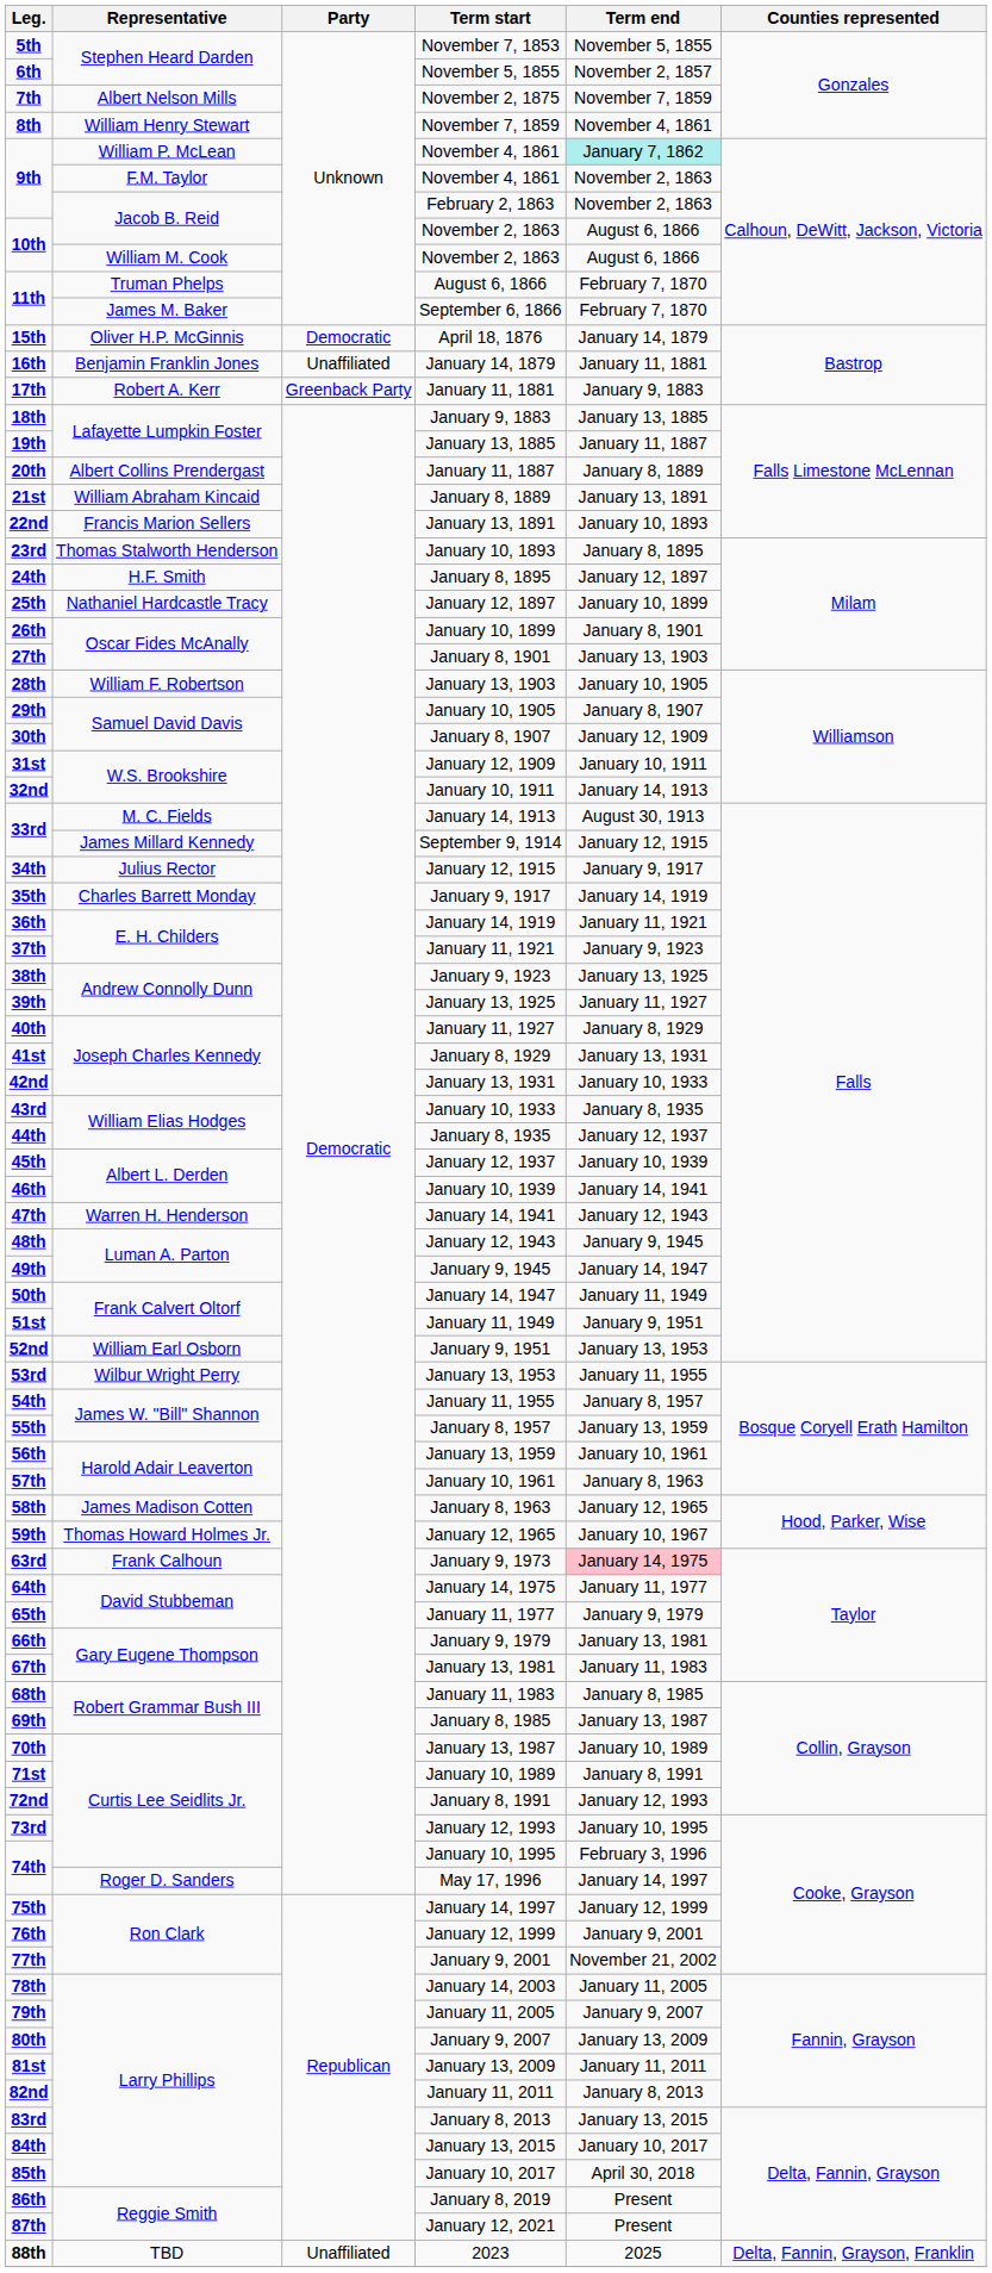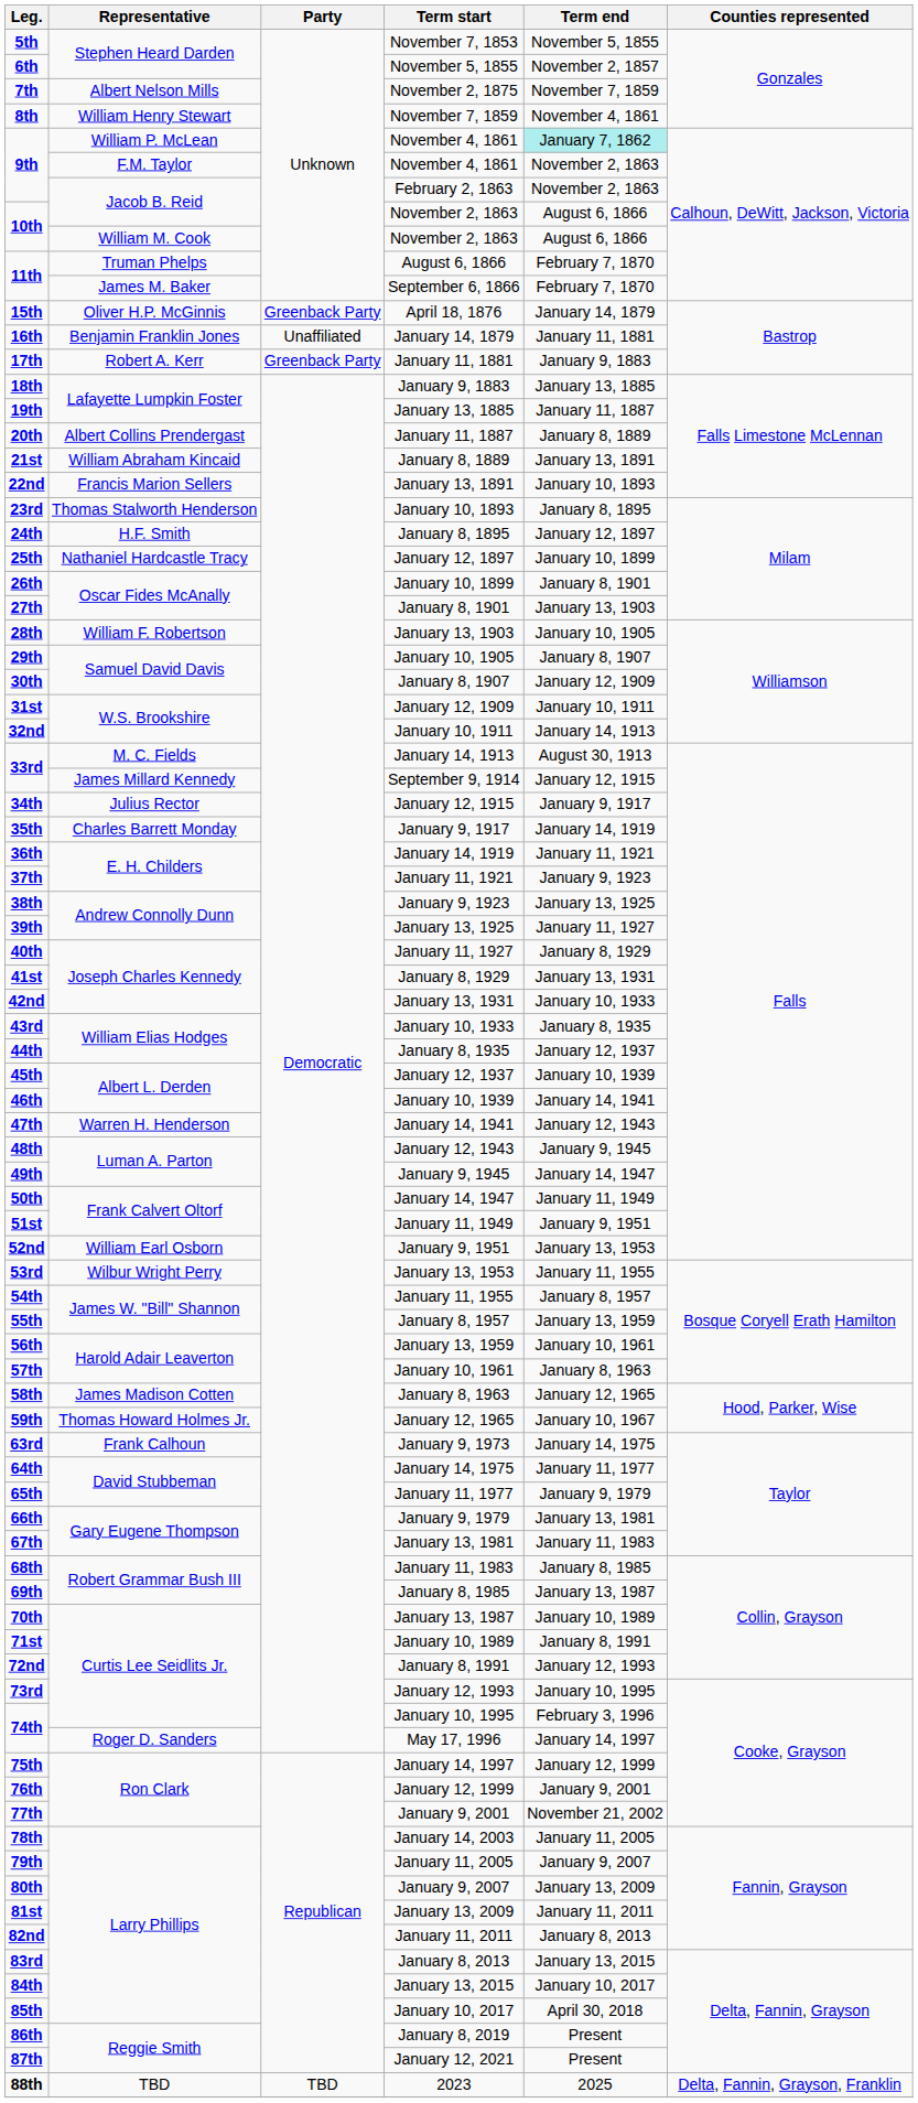 <table class="wikitable" style="text-align:center">
 <tr>
 <th>Leg.</th>
 <th>Representative</th>
 <th>Party</th>
 <th>Term start</th>
 <th>Term end</th>
 <th>Counties represented</th>
 </tr>
 <tr>
 <td><a href='#'><strong>5th</strong></a></td>
 <td rowspan=2><a href='#'>Stephen Heard Darden</a></td>
 <td rowspan=11>Unknown</td>
 <td>November 7, 1853</td>
 <td>November 5, 1855</td>
 <td rowspan=4><a href='#'>Gonzales</a></td>
 </tr>
 <tr>
 <td><a href='#'><strong>6th</strong></a></td>
 <td>November 5, 1855</td>
 <td>November 2, 1857</td>
 </tr>
 <tr>
 <td><a href='#'><strong>7th</strong></a></td>
 <td><a href='#'>Albert Nelson Mills</a></td>
 <td>November 2, 1875</td>
 <td>November 7, 1859</td>
 </tr>
 <tr>
 <td><a href='#'><strong>8th</strong></a></td>
 <td><a href='#'>William Henry Stewart</a></td>
 <td>November 7, 1859</td>
 <td>November 4, 1861</td>
 </tr>
 <tr>
 <td rowspan=3><a href='#'><strong>9th</strong></a></td>
 <td><a href='#'>William P. McLean</a></td>
 <td>November 4, 1861</td>
 <td style="background: paleturquoise;">January 7, 1862</td>
 <td rowspan=7><a href='#'>Calhoun</a>, <a href='#'>DeWitt</a>, <a href='#'>Jackson</a>, <a href='#'>Victoria</a></td>
 </tr>
 <tr>
 <td><a href='#'>F.M. Taylor</a></td>
 <td>November 4, 1861</td>
 <td>November 2, 1863</td>
 </tr>
 <tr>
 <td rowspan=2><a href='#'>Jacob B. Reid</a></td>
 <td>February 2, 1863</td>
 <td>November 2, 1863</td>
 </tr>
 <tr>
 <td rowspan=2><a href='#'><strong>10th</strong></a></td>
 <td>November 2, 1863</td>
 <td>August 6, 1866</td>
 </tr>
 <tr>
 <td><a href='#'>William M. Cook</a></td>
 <td>November 2, 1863</td>
 <td>August 6, 1866</td>
 </tr>
 <tr>
 <td rowspan=2><a href='#'><strong>11th</strong></a></td>
 <td><a href='#'>Truman Phelps</a></td>
 <td>August 6, 1866</td>
 <td>February 7, 1870</td>
 </tr>
 <tr>
 <td><a href='#'>James M. Baker</a></td>
 <td>September 6, 1866</td>
 <td>February 7, 1870</td>
 </tr>
 <tr>
 <td><a href='#'><strong>15th</strong></a></td>
 <td><a href='#'>Oliver H.P. McGinnis</a></td>
-<td><a href='#'>Democratic</a></td>
+<td><a href='#'>Greenback Party</a></td>
 <td>April 18, 1876</td>
 <td>January 14, 1879</td>
 <td rowspan=3><a href='#'>Bastrop</a></td>
 </tr>
 <tr>
 <td><a href='#'><strong>16th</strong></a></td>
 <td><a href='#'>Benjamin Franklin Jones</a></td>
 <td>Unaffiliated</td>
 <td>January 14, 1879</td>
 <td>January 11, 1881</td>
 </tr>
 <tr>
 <td><a href='#'><strong>17th</strong></a></td>
 <td><a href='#'>Robert A. Kerr</a></td>
 <td><a href='#'>Greenback Party</a></td>
 <td>January 11, 1881</td>
 <td>January 9, 1883</td>
 </tr>
 <tr>
 <td><a href='#'><strong>18th</strong></a></td>
 <td rowspan=2><a href='#'>Lafayette Lumpkin Foster</a></td>
 <td rowspan=56 ><a href='#'>Democratic</a></td>
 <td>January 9, 1883</td>
 <td>January 13, 1885</td>
 <td rowspan=5><a href='#'>Falls</a> <a href='#'>Limestone</a> <a href='#'>McLennan</a></td>
 </tr>
 <tr>
 <td><a href='#'><strong>19th</strong></a></td>
 <td>January 13, 1885</td>
 <td>January 11, 1887</td>
 </tr>
 <tr>
 <td><a href='#'><strong>20th</strong></a></td>
 <td><a href='#'>Albert Collins Prendergast</a></td>
 <td>January 11, 1887</td>
 <td>January 8, 1889</td>
 </tr>
 <tr>
 <td><a href='#'><strong>21st</strong></a></td>
 <td><a href='#'>William Abraham Kincaid</a></td>
 <td>January 8, 1889</td>
 <td>January 13, 1891</td>
 </tr>
 <tr>
 <td><a href='#'><strong>22nd</strong></a></td>
 <td><a href='#'>Francis Marion Sellers</a></td>
 <td>January 13, 1891</td>
 <td>January 10, 1893</td>
 </tr>
 <tr>
 <td><a href='#'><strong>23rd</strong></a></td>
 <td><a href='#'>Thomas Stalworth Henderson</a></td>
 <td>January 10, 1893</td>
 <td>January 8, 1895</td>
 <td rowspan=5><a href='#'>Milam</a></td>
 </tr>
 <tr>
 <td><a href='#'><strong>24th</strong></a></td>
 <td><a href='#'>H.F. Smith</a></td>
 <td>January 8, 1895</td>
 <td>January 12, 1897</td>
 </tr>
 <tr>
 <td><a href='#'><strong>25th</strong></a></td>
 <td><a href='#'>Nathaniel Hardcastle Tracy</a></td>
 <td>January 12, 1897</td>
 <td>January 10, 1899</td>
 </tr>
 <tr>
 <td><a href='#'><strong>26th</strong></a></td>
 <td rowspan=2><a href='#'>Oscar Fides McAnally</a></td>
 <td>January 10, 1899</td>
 <td>January 8, 1901</td>
 </tr>
 <tr>
 <td><a href='#'><strong>27th</strong></a></td>
 <td>January 8, 1901</td>
 <td>January 13, 1903</td>
 </tr>
 <tr>
 <td><a href='#'><strong>28th</strong></a></td>
 <td><a href='#'>William F. Robertson</a></td>
 <td>January 13, 1903</td>
 <td>January 10, 1905</td>
 <td rowspan=5><a href='#'>Williamson</a></td>
 </tr>
 <tr>
 <td><a href='#'><strong>29th</strong></a></td>
 <td rowspan=2><a href='#'>Samuel David Davis</a></td>
 <td>January 10, 1905</td>
 <td>January 8, 1907</td>
 </tr>
 <tr>
 <td><a href='#'><strong>30th</strong></a></td>
 <td>January 8, 1907</td>
 <td>January 12, 1909</td>
 </tr>
 <tr>
 <td><a href='#'><strong>31st</strong></a></td>
 <td rowspan=2><a href='#'>W.S. Brookshire</a></td>
 <td>January 12, 1909</td>
 <td>January 10, 1911</td>
 </tr>
 <tr>
 <td><a href='#'><strong>32nd</strong></a></td>
 <td>January 10, 1911</td>
 <td>January 14, 1913</td>
 </tr>
 <tr>
 <td rowspan=2><a href='#'><strong>33rd</strong></a></td>
 <td><a href='#'>M. C. Fields</a></td>
 <td>January 14, 1913</td>
 <td>August 30, 1913</td>
 <td rowspan=21><a href='#'>Falls</a></td>
 </tr>
 <tr>
 <td><a href='#'>James Millard Kennedy</a></td>
 <td>September 9, 1914</td>
 <td>January 12, 1915</td>
 </tr>
 <tr>
 <td><a href='#'><strong>34th</strong></a></td>
 <td><a href='#'>Julius Rector</a></td>
 <td>January 12, 1915</td>
 <td>January 9, 1917</td>
 </tr>
 <tr>
 <td><a href='#'><strong>35th</strong></a></td>
 <td><a href='#'>Charles Barrett Monday</a></td>
 <td>January 9, 1917</td>
 <td>January 14, 1919</td>
 </tr>
 <tr>
 <td><a href='#'><strong>36th</strong></a></td>
 <td rowspan=2><a href='#'>E. H. Childers</a></td>
 <td>January 14, 1919</td>
 <td>January 11, 1921</td>
 </tr>
 <tr>
 <td><a href='#'><strong>37th</strong></a></td>
 <td>January 11, 1921</td>
 <td>January 9, 1923</td>
 </tr>
 <tr>
 <td><a href='#'><strong>38th</strong></a></td>
 <td rowspan=2><a href='#'>Andrew Connolly Dunn</a></td>
 <td>January 9, 1923</td>
 <td>January 13, 1925</td>
 </tr>
 <tr>
 <td><a href='#'><strong>39th</strong></a></td>
 <td>January 13, 1925</td>
 <td>January 11, 1927</td>
 </tr>
 <tr>
 <td><a href='#'><strong>40th</strong></a></td>
 <td rowspan=3><a href='#'>Joseph Charles Kennedy</a></td>
 <td>January 11, 1927</td>
 <td>January 8, 1929</td>
 </tr>
 <tr>
 <td><a href='#'><strong>41st</strong></a></td>
 <td>January 8, 1929</td>
 <td>January 13, 1931</td>
 </tr>
 <tr>
 <td><a href='#'><strong>42nd</strong></a></td>
 <td>January 13, 1931</td>
 <td>January 10, 1933</td>
 </tr>
 <tr>
 <td><a href='#'><strong>43rd</strong></a></td>
 <td rowspan=2><a href='#'>William Elias Hodges</a></td>
 <td>January 10, 1933</td>
 <td>January 8, 1935</td>
 </tr>
 <tr>
 <td><a href='#'><strong>44th</strong></a></td>
 <td>January 8, 1935</td>
 <td>January 12, 1937</td>
 </tr>
 <tr>
 <td><a href='#'><strong>45th</strong></a></td>
 <td rowspan=2><a href='#'>Albert L. Derden</a></td>
 <td>January 12, 1937</td>
 <td>January 10, 1939</td>
 </tr>
 <tr>
 <td><a href='#'><strong>46th</strong></a></td>
 <td>January 10, 1939</td>
 <td>January 14, 1941</td>
 </tr>
 <tr>
 <td><a href='#'><strong>47th</strong></a></td>
 <td><a href='#'>Warren H. Henderson</a></td>
 <td>January 14, 1941</td>
 <td>January 12, 1943</td>
 </tr>
 <tr>
 <td><a href='#'><strong>48th</strong></a></td>
 <td rowspan=2><a href='#'>Luman A. Parton</a></td>
 <td>January 12, 1943</td>
 <td>January 9, 1945</td>
 </tr>
 <tr>
 <td><a href='#'><strong>49th</strong></a></td>
 <td>January 9, 1945</td>
 <td>January 14, 1947</td>
 </tr>
 <tr>
 <td><a href='#'><strong>50th</strong></a></td>
 <td rowspan=2><a href='#'>Frank Calvert Oltorf</a></td>
 <td>January 14, 1947</td>
 <td>January 11, 1949</td>
 </tr>
 <tr>
 <td><a href='#'><strong>51st</strong></a></td>
 <td>January 11, 1949</td>
 <td>January 9, 1951</td>
 </tr>
 <tr>
 <td><a href='#'><strong>52nd</strong></a></td>
 <td><a href='#'>William Earl Osborn</a></td>
 <td>January 9, 1951</td>
 <td>January 13, 1953</td>
 </tr>
 <tr>
 <td><a href='#'><strong>53rd</strong></a></td>
 <td><a href='#'>Wilbur Wright Perry</a></td>
 <td>January 13, 1953</td>
 <td>January 11, 1955</td>
 <td rowspan=5><a href='#'>Bosque</a> <a href='#'>Coryell</a> <a href='#'>Erath</a> <a href='#'>Hamilton</a></td>
 </tr>
 <tr>
 <td><a href='#'><strong>54th</strong></a></td>
 <td rowspan=2><a href='#'>James W. "Bill" Shannon</a></td>
 <td>January 11, 1955</td>
 <td>January 8, 1957</td>
 </tr>
 <tr>
 <td><a href='#'><strong>55th</strong></a></td>
 <td>January 8, 1957</td>
 <td>January 13, 1959</td>
 </tr>
 <tr>
 <td><a href='#'><strong>56th</strong></a></td>
 <td rowspan=2><a href='#'>Harold Adair Leaverton</a></td>
 <td>January 13, 1959</td>
 <td>January 10, 1961</td>
 </tr>
 <tr>
 <td><a href='#'><strong>57th</strong></a></td>
 <td>January 10, 1961</td>
 <td>January 8, 1963</td>
 </tr>
 <tr>
 <td><a href='#'><strong>58th</strong></a></td>
 <td><a href='#'>James Madison Cotten</a></td>
 <td>January 8, 1963</td>
 <td>January 12, 1965</td>
 <td rowspan=2><a href='#'>Hood</a>, <a href='#'>Parker</a>, <a href='#'>Wise</a></td>
 </tr>
 <tr>
 <td><a href='#'><strong>59th</strong></a></td>
 <td><a href='#'>Thomas Howard Holmes Jr.</a></td>
 <td>January 12, 1965</td>
 <td>January 10, 1967</td>
 </tr>
 <tr>
 <td><a href='#'><strong>63rd</strong></a></td>
 <td><a href='#'>Frank Calhoun</a></td>
 <td>January 9, 1973</td>
-<td style="background: pink;">January 14, 1975</td>
+<td>January 14, 1975</td>
 <td rowspan=5><a href='#'>Taylor</a></td>
 </tr>
 <tr>
 <td><a href='#'><strong>64th</strong></a></td>
 <td rowspan=2><a href='#'>David Stubbeman</a></td>
 <td>January 14, 1975</td>
 <td>January 11, 1977</td>
 </tr>
 <tr>
 <td><a href='#'><strong>65th</strong></a></td>
 <td>January 11, 1977</td>
 <td>January 9, 1979</td>
 </tr>
 <tr>
 <td><a href='#'><strong>66th</strong></a></td>
 <td rowspan=2><a href='#'>Gary Eugene Thompson</a></td>
 <td>January 9, 1979</td>
 <td>January 13, 1981</td>
 </tr>
 <tr>
 <td><a href='#'><strong>67th</strong></a></td>
 <td>January 13, 1981</td>
 <td>January 11, 1983</td>
 </tr>
 <tr>
 <td><a href='#'><strong>68th</strong></a></td>
 <td rowspan=2><a href='#'>Robert Grammar Bush III</a></td>
 <td>January 11, 1983</td>
 <td>January 8, 1985</td>
 <td rowspan=5><a href='#'>Collin</a>, <a href='#'>Grayson</a></td>
 </tr>
 <tr>
 <td><a href='#'><strong>69th</strong></a></td>
 <td>January 8, 1985</td>
 <td>January 13, 1987</td>
 </tr>
 <tr>
 <td><a href='#'><strong>70th</strong></a></td>
 <td rowspan=5><a href='#'>Curtis Lee Seidlits Jr.</a></td>
 <td>January 13, 1987</td>
 <td>January 10, 1989</td>
 </tr>
 <tr>
 <td><a href='#'><strong>71st</strong></a></td>
 <td>January 10, 1989</td>
 <td>January 8, 1991</td>
 </tr>
 <tr>
 <td><a href='#'><strong>72nd</strong></a></td>
 <td>January 8, 1991</td>
 <td>January 12, 1993</td>
 </tr>
 <tr>
 <td><a href='#'><strong>73rd</strong></a></td>
 <td>January 12, 1993</td>
 <td>January 10, 1995</td>
 <td rowspan=6><a href='#'>Cooke</a>, <a href='#'>Grayson</a></td>
 </tr>
 <tr>
 <td rowspan=2><a href='#'><strong>74th</strong></a></td>
 <td>January 10, 1995</td>
 <td>February 3, 1996</td>
 </tr>
 <tr>
 <td><a href='#'>Roger D. Sanders</a></td>
 <td>May 17, 1996</td>
 <td>January 14, 1997</td>
 </tr>
 <tr>
 <td><a href='#'><strong>75th</strong></a></td>
 <td rowspan=3><a href='#'>Ron Clark</a></td>
 <td rowspan=13 ><a href='#'>Republican</a></td>
 <td>January 14, 1997</td>
 <td>January 12, 1999</td>
 </tr>
 <tr>
 <td><a href='#'><strong>76th</strong></a></td>
 <td>January 12, 1999</td>
 <td>January 9, 2001</td>
 </tr>
 <tr>
 <td><a href='#'><strong>77th</strong></a></td>
 <td>January 9, 2001</td>
 <td>November 21, 2002</td>
 </tr>
 <tr>
 <td><a href='#'><strong>78th</strong></a></td>
 <td rowspan=8><a href='#'>Larry Phillips</a></td>
 <td>January 14, 2003</td>
 <td>January 11, 2005</td>
 <td rowspan=5><a href='#'>Fannin</a>, <a href='#'>Grayson</a></td>
 </tr>
 <tr>
 <td><a href='#'><strong>79th</strong></a></td>
 <td>January 11, 2005</td>
 <td>January 9, 2007</td>
 </tr>
 <tr>
 <td><a href='#'><strong>80th</strong></a></td>
 <td>January 9, 2007</td>
 <td>January 13, 2009</td>
 </tr>
 <tr>
 <td><a href='#'><strong>81st</strong></a></td>
 <td>January 13, 2009</td>
 <td>January 11, 2011</td>
 </tr>
 <tr>
 <td><a href='#'><strong>82nd</strong></a></td>
 <td>January 11, 2011</td>
 <td>January 8, 2013</td>
 </tr>
 <tr>
 <td><a href='#'><strong>83rd</strong></a></td>
 <td>January 8, 2013</td>
 <td>January 13, 2015</td>
 <td rowspan=5><a href='#'>Delta</a>, <a href='#'>Fannin</a>, <a href='#'>Grayson</a></td>
 </tr>
 <tr>
 <td><a href='#'><strong>84th</strong></a></td>
 <td>January 13, 2015</td>
 <td>January 10, 2017</td>
 </tr>
 <tr>
 <td><a href='#'><strong>85th</strong></a></td>
 <td>January 10, 2017</td>
 <td>April 30, 2018</td>
 </tr>
 <tr>
 <td><a href='#'><strong>86th</strong></a></td>
 <td rowspan=2><a href='#'>Reggie Smith</a></td>
 <td>January 8, 2019</td>
 <td>Present</td>
 </tr>
 <tr>
 <td><a href='#'><strong>87th</strong></a></td>
 <td>January 12, 2021</td>
 <td>Present</td>
 </tr>
 <tr>
 <td><strong>88th</strong></td>
 <td>TBD</td>
-<td>Unaffiliated</td>
+<td>TBD</td>
 <td>2023</td>
 <td>2025</td>
 <td><a href='#'>Delta</a>, <a href='#'>Fannin</a>, <a href='#'>Grayson</a>, <a href='#'>Franklin</a></td>
 </tr>
 <tr>
 </tr>
 </table>
